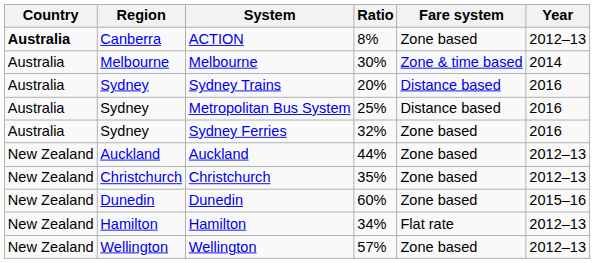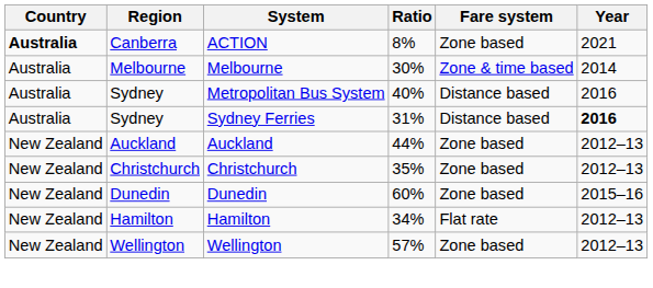 <table class="sortable wikitable toccolours">
 <tr>
 <th>Country</th>
 <th>Region</th>
 <th>System</th>
 <th style="text-align: center" data-sort-type="number">Ratio</th>
 <th style="text-align: center">Fare system</th>
 <th style="text-align: center">Year</th>
 </tr>
 <tr>
 <td><strong>Australia</strong></td>
 <td><a href='#'>Canberra</a></td>
 <td><a href='#'>ACTION</a></td>
 <td>8%</td>
 <td>Zone based</td>
-<td>2012–13</td>
+<td>2021</td>
 </tr>
 <tr>
 <td>Australia</td>
 <td><a href='#'>Melbourne</a></td>
 <td><a href='#'>Melbourne</a></td>
 <td>30%</td>
 <td><a href='#'>Zone & time based</a></td>
 <td>2014</td>
 </tr>
 <tr>
 <td>Australia</td>
-<td><a href='#'>Sydney</a></td>
-<td><a href='#'>Sydney Trains</a></td>
-<td>20%</td>
-<td><a href='#'>Distance based</a></td>
-<td>2016</td>
-</tr>
-<tr>
-<td>Australia</td>
 <td>Sydney</td>
 <td><a href='#'>Metropolitan Bus System</a></td>
-<td>25%</td>
+<td>40%</td>
 <td>Distance based</td>
 <td>2016</td>
 </tr>
 <tr>
 <td>Australia</td>
 <td>Sydney</td>
 <td><a href='#'>Sydney Ferries</a></td>
-<td>32%</td>
-<td>Zone based</td>
-<td>2016</td>
+<td>31%</td>
+<td>Distance based</td>
+<td><strong>2016</strong></td>
 </tr>
 <tr>
 <td>New Zealand</td>
 <td><a href='#'>Auckland</a></td>
 <td><a href='#'>Auckland</a></td>
 <td>44%</td>
 <td>Zone based</td>
 <td>2012–13</td>
 </tr>
 <tr>
 <td>New Zealand</td>
 <td><a href='#'>Christchurch</a></td>
 <td><a href='#'>Christchurch</a></td>
 <td>35%</td>
 <td>Zone based</td>
 <td>2012–13</td>
 </tr>
 <tr>
 <td>New Zealand</td>
 <td><a href='#'>Dunedin</a></td>
 <td><a href='#'>Dunedin</a></td>
 <td>60%</td>
 <td>Zone based</td>
 <td>2015–16</td>
 </tr>
 <tr>
 <td>New Zealand</td>
 <td><a href='#'>Hamilton</a></td>
 <td><a href='#'>Hamilton</a></td>
 <td>34%</td>
 <td>Flat rate</td>
 <td>2012–13</td>
 </tr>
 <tr>
 <td>New Zealand</td>
 <td><a href='#'>Wellington</a></td>
 <td><a href='#'>Wellington</a></td>
 <td>57%</td>
 <td>Zone based</td>
 <td>2012–13</td>
 </tr>
 </table>
